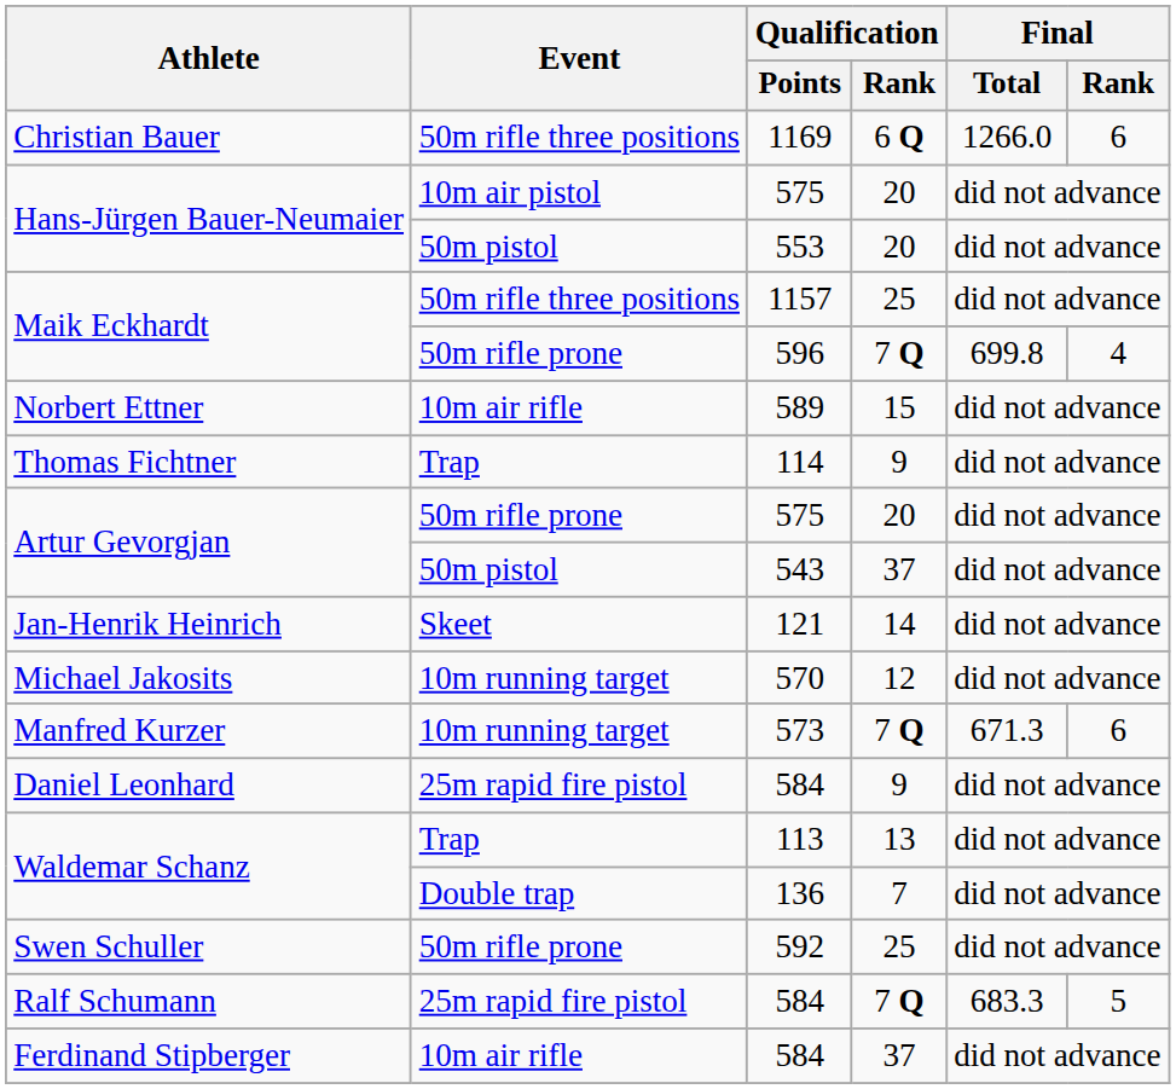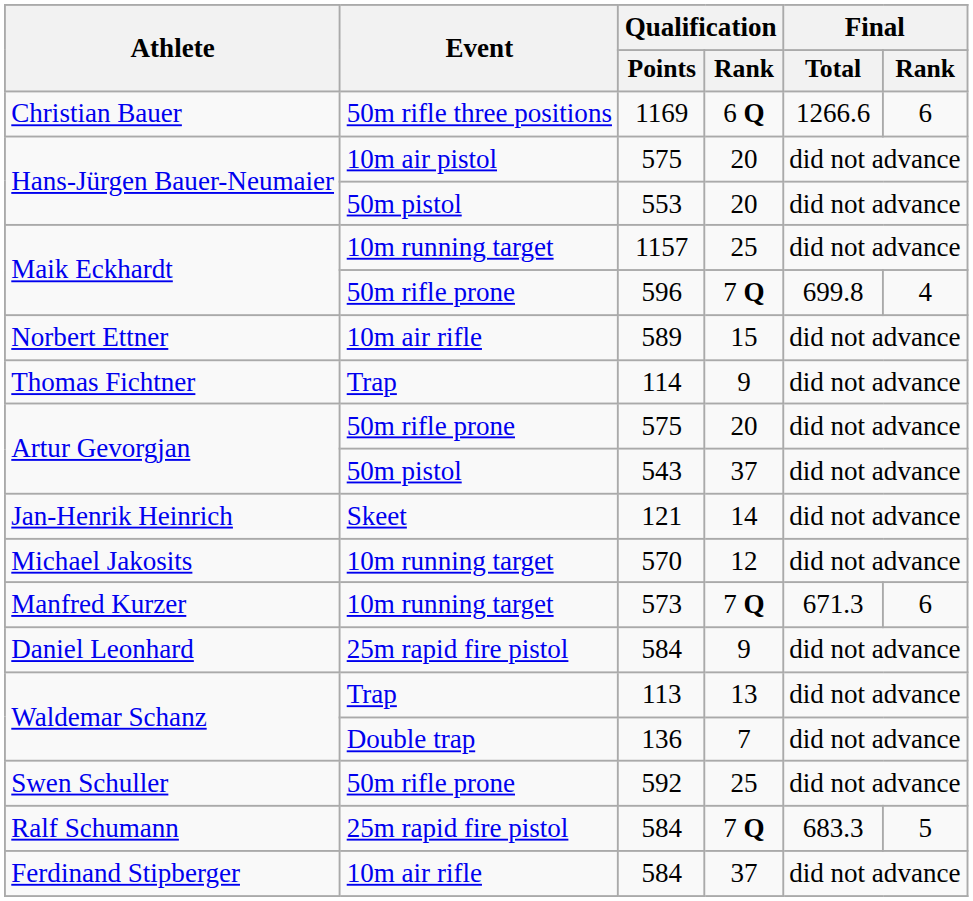 <table class="wikitable" style="font-size:90%">
 <tr>
 <th rowspan="2">Athlete</th>
 <th rowspan="2">Event</th>
 <th colspan=2>Qualification</th>
 <th colspan=2>Final</th>
 </tr>
 <tr style="font-size:95%">
 <th>Points</th>
 <th>Rank</th>
 <th>Total</th>
 <th>Rank</th>
 </tr>
 <tr>
 <td align=left><a href='#'>Christian Bauer</a></td>
 <td align=left><a href='#'>50m rifle three positions</a></td>
 <td align=center>1169</td>
 <td align=center>6 <strong>Q</strong></td>
-<td align=center>1266.0</td>
+<td align=center>1266.6</td>
 <td align=center>6</td>
 </tr>
 <tr>
 <td align=left rowspan=2><a href='#'>Hans-Jürgen Bauer-Neumaier</a></td>
 <td align=left><a href='#'>10m air pistol</a></td>
 <td align=center>575</td>
 <td align=center>20</td>
 <td align=center colspan=2>did not advance</td>
 </tr>
 <tr>
 <td align=left><a href='#'>50m pistol</a></td>
 <td align=center>553</td>
 <td align=center>20</td>
 <td align=center colspan=2>did not advance</td>
 </tr>
 <tr>
 <td align=left rowspan=2><a href='#'>Maik Eckhardt</a></td>
-<td align=left><a href='#'>50m rifle three positions</a></td>
+<td align=left><a href='#'>10m running target</a></td>
 <td align=center>1157</td>
 <td align=center>25</td>
 <td align=center colspan=2>did not advance</td>
 </tr>
 <tr>
 <td align=left><a href='#'>50m rifle prone</a></td>
 <td align=center>596</td>
 <td align=center>7 <strong>Q</strong></td>
 <td align=center>699.8</td>
 <td align=center>4</td>
 </tr>
 <tr>
 <td align=left><a href='#'>Norbert Ettner</a></td>
 <td align=left><a href='#'>10m air rifle</a></td>
 <td align=center>589</td>
 <td align=center>15</td>
 <td align=center colspan=2>did not advance</td>
 </tr>
 <tr>
 <td align=left><a href='#'>Thomas Fichtner</a></td>
 <td align=left><a href='#'>Trap</a></td>
 <td align=center>114</td>
 <td align=center>9</td>
 <td align=center colspan=2>did not advance</td>
 </tr>
 <tr>
 <td align=left rowspan=2><a href='#'>Artur Gevorgjan</a></td>
 <td align=left><a href='#'>50m rifle prone</a></td>
 <td align=center>575</td>
 <td align=center>20</td>
 <td align=center colspan=2>did not advance</td>
 </tr>
 <tr>
 <td align=left><a href='#'>50m pistol</a></td>
 <td align=center>543</td>
 <td align=center>37</td>
 <td align=center colspan=2>did not advance</td>
 </tr>
 <tr>
 <td align=left><a href='#'>Jan-Henrik Heinrich</a></td>
 <td align=left><a href='#'>Skeet</a></td>
 <td align=center>121</td>
 <td align=center>14</td>
 <td align=center colspan=2>did not advance</td>
 </tr>
 <tr>
 <td align=left><a href='#'>Michael Jakosits</a></td>
 <td align=left><a href='#'>10m running target</a></td>
 <td align=center>570</td>
 <td align=center>12</td>
 <td align=center colspan=2>did not advance</td>
 </tr>
 <tr>
 <td align=left><a href='#'>Manfred Kurzer</a></td>
 <td align=left><a href='#'>10m running target</a></td>
 <td align=center>573</td>
 <td align=center>7 <strong>Q</strong></td>
 <td align=center>671.3</td>
 <td align=center>6</td>
 </tr>
 <tr>
 <td align=left><a href='#'>Daniel Leonhard</a></td>
 <td align=left><a href='#'>25m rapid fire pistol</a></td>
 <td align=center>584</td>
 <td align=center>9</td>
 <td align=center colspan=2>did not advance</td>
 </tr>
 <tr>
 <td align=left rowspan=2><a href='#'>Waldemar Schanz</a></td>
 <td align=left><a href='#'>Trap</a></td>
 <td align=center>113</td>
 <td align=center>13</td>
 <td align=center colspan=2>did not advance</td>
 </tr>
 <tr>
 <td align=left><a href='#'>Double trap</a></td>
 <td align=center>136</td>
 <td align=center>7</td>
 <td align=center colspan=2>did not advance</td>
 </tr>
 <tr>
 <td align=left><a href='#'>Swen Schuller</a></td>
 <td align=left><a href='#'>50m rifle prone</a></td>
 <td align=center>592</td>
 <td align=center>25</td>
 <td align=center colspan=2>did not advance</td>
 </tr>
 <tr>
 <td align=left><a href='#'>Ralf Schumann</a></td>
 <td align=left><a href='#'>25m rapid fire pistol</a></td>
 <td align=center>584</td>
 <td align=center>7 <strong>Q</strong></td>
 <td align=center>683.3</td>
 <td align=center>5</td>
 </tr>
 <tr>
 <td align=left><a href='#'>Ferdinand Stipberger</a></td>
 <td align=left><a href='#'>10m air rifle</a></td>
 <td align=center>584</td>
 <td align=center>37</td>
 <td align=center colspan=2>did not advance</td>
 </tr>
 </table>
